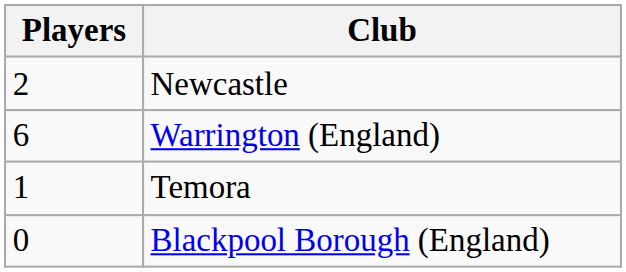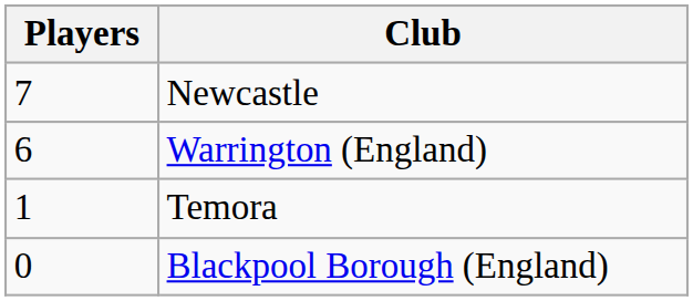 <table class="wikitable" style="width:300px;">
 <tr>
 <th>Players</th>
 <th>Club</th>
 </tr>
 <tr>
-<td>2</td>
+<td>7</td>
 <td>Newcastle</td>
 </tr>
 <tr>
 <td>6</td>
 <td><a href='#'>Warrington</a> (England)</td>
 </tr>
 <tr>
 <td>1</td>
 <td>Temora</td>
 </tr>
 <tr>
 <td>0</td>
 <td><a href='#'>Blackpool Borough</a> (England)</td>
 </tr>
 </table>
